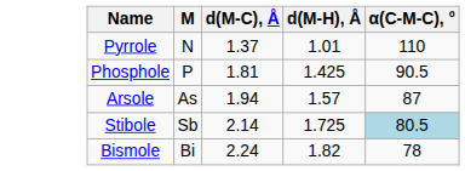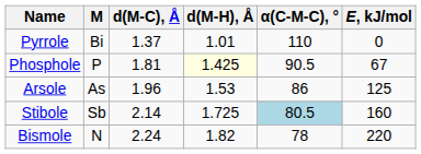 <table class="wikitable" style="text-align:center; float:right;margin-left:0.5em">
 <tr>
 <th>Name</th>
 <th>M</th>
 <th>d(M-C), <a href='#'>Å</a></th>
 <th>d(M-H), Å</th>
 <th>α(C-M-C), °</th>
+<th><em>E</em>, kJ/mol</th>
 </tr>
 <tr>
 <td><a href='#'>Pyrrole</a></td>
-<td>N</td>
+<td>Bi</td>
 <td>1.37</td>
 <td>1.01</td>
 <td>110</td>
+<td>0</td>
 </tr>
 <tr>
 <td><a href='#'>Phosphole</a></td>
 <td>P</td>
 <td>1.81</td>
-<td>1.425</td>
+<td style="background: lightyellow;">1.425</td>
 <td>90.5</td>
+<td>67</td>
 </tr>
 <tr>
 <td><a href='#'>Arsole</a></td>
 <td>As</td>
-<td>1.94</td>
-<td>1.57</td>
-<td>87</td>
+<td>1.96</td>
+<td>1.53</td>
+<td>86</td>
+<td>125</td>
 </tr>
 <tr>
 <td><a href='#'>Stibole</a></td>
 <td>Sb</td>
 <td>2.14</td>
 <td>1.725</td>
 <td style="background: lightblue;">80.5</td>
+<td>160</td>
 </tr>
 <tr>
 <td><a href='#'>Bismole</a></td>
-<td>Bi</td>
+<td>N</td>
 <td>2.24</td>
 <td>1.82</td>
 <td>78</td>
+<td>220</td>
 </tr>
 </table>
